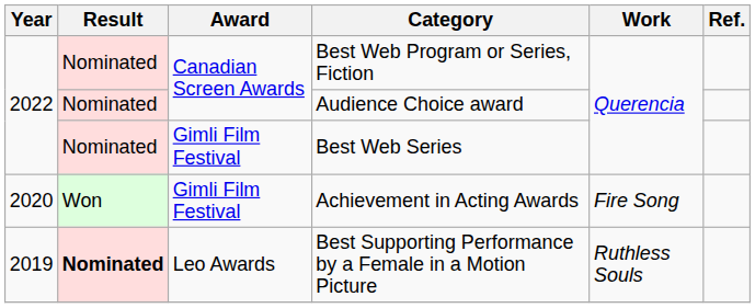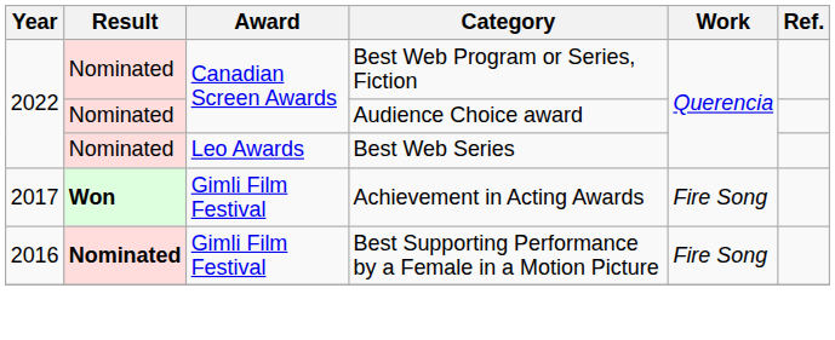 <table class="wikitable">
 <tr>
 <th>Year</th>
 <th>Result</th>
 <th>Award</th>
 <th>Category</th>
 <th>Work</th>
 <th>Ref.</th>
 </tr>
 <tr>
 <td rowspan="3">2022</td>
 <td style="background: #ffdddd">Nominated</td>
 <td rowspan="2"><a href='#'>Canadian Screen Awards</a></td>
 <td>Best Web Program or Series, Fiction</td>
 <td rowspan="3"><em><a href='#'>Querencia</a></em></td>
 <td></td>
 </tr>
 <tr>
 <td style="background: #ffdddd">Nominated</td>
 <td>Audience Choice award</td>
 <td></td>
 </tr>
 <tr>
 <td style="background: #ffdddd">Nominated</td>
-<td><a href='#'>Gimli Film Festival</a></td>
+<td><a href='#'>Leo Awards</a></td>
 <td>Best Web Series</td>
 <td></td>
 </tr>
 <tr>
-<td>2020</td>
-<td style="background: #ddffdd">Won</td>
+<td>2017</td>
+<td style="background: #ddffdd"><strong>Won</strong></td>
 <td><a href='#'>Gimli Film Festival</a></td>
 <td>Achievement in Acting Awards</td>
 <td><em>Fire Song</em></td>
 <td></td>
 </tr>
 <tr>
-<td>2019</td>
+<td>2016</td>
 <td style="background: #ffdddd"><strong>Nominated</strong></td>
-<td>Leo Awards</td>
+<td><a href='#'>Gimli Film Festival</a></td>
 <td>Best Supporting Performance by a Female in a Motion Picture</td>
-<td><em>Ruthless Souls</em></td>
+<td><em>Fire Song</em></td>
 <td></td>
 </tr>
 <tr>
 </tr>
 </table>
